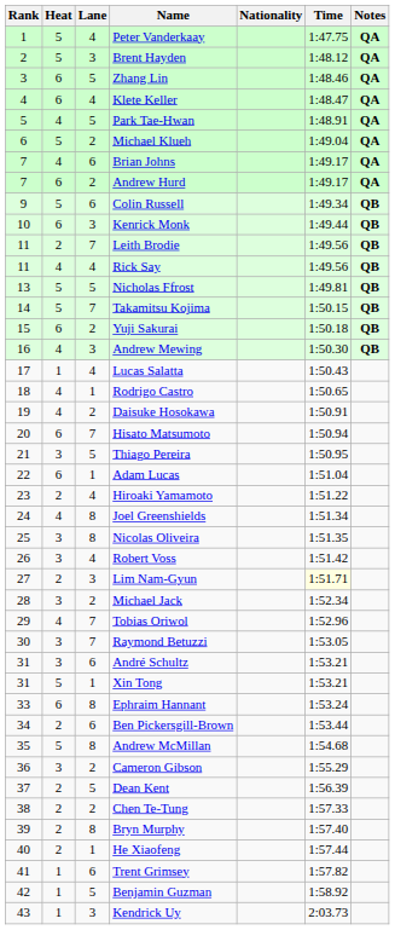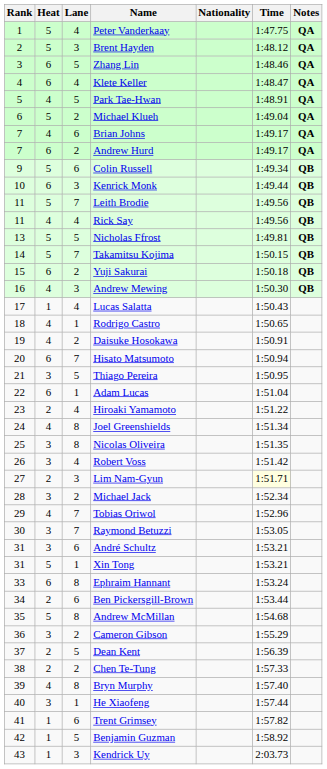 <table class="wikitable sortable" style="text-align:center">
 <tr>
 <th>Rank</th>
 <th>Heat</th>
 <th>Lane</th>
 <th>Name</th>
 <th>Nationality</th>
 <th>Time</th>
 <th>Notes</th>
 </tr>
 <tr bgcolor=ccffcc>
 <td>1</td>
 <td>5</td>
 <td>4</td>
 <td align=left><a href='#'>Peter Vanderkaay</a></td>
 <td align=left></td>
 <td>1:47.75</td>
 <td><strong>QA</strong></td>
 </tr>
 <tr bgcolor=ccffcc>
 <td>2</td>
 <td>5</td>
 <td>3</td>
 <td align=left><a href='#'>Brent Hayden</a></td>
 <td align=left></td>
 <td>1:48.12</td>
 <td><strong>QA</strong></td>
 </tr>
 <tr bgcolor=ccffcc>
 <td>3</td>
 <td>6</td>
 <td>5</td>
 <td align=left><a href='#'>Zhang Lin</a></td>
 <td align=left></td>
 <td>1:48.46</td>
 <td><strong>QA</strong></td>
 </tr>
 <tr bgcolor=ccffcc>
 <td>4</td>
 <td>6</td>
 <td>4</td>
 <td align=left><a href='#'>Klete Keller</a></td>
 <td align=left></td>
 <td>1:48.47</td>
 <td><strong>QA</strong></td>
 </tr>
 <tr bgcolor=ccffcc>
 <td>5</td>
 <td>4</td>
 <td>5</td>
 <td align=left><a href='#'>Park Tae-Hwan</a></td>
 <td align=left></td>
 <td>1:48.91</td>
 <td><strong>QA</strong></td>
 </tr>
 <tr bgcolor=ccffcc>
 <td>6</td>
 <td>5</td>
 <td>2</td>
 <td align=left><a href='#'>Michael Klueh</a></td>
 <td align=left></td>
 <td>1:49.04</td>
 <td><strong>QA</strong></td>
 </tr>
 <tr bgcolor=ccffcc>
 <td>7</td>
 <td>4</td>
 <td>6</td>
 <td align=left><a href='#'>Brian Johns</a></td>
 <td align=left></td>
 <td>1:49.17</td>
 <td><strong>QA</strong></td>
 </tr>
 <tr bgcolor=ccffcc>
 <td>7</td>
 <td>6</td>
 <td>2</td>
 <td align=left><a href='#'>Andrew Hurd</a></td>
 <td align=left></td>
 <td>1:49.17</td>
 <td><strong>QA</strong></td>
 </tr>
 <tr bgcolor=ddffdd>
 <td>9</td>
 <td>5</td>
 <td>6</td>
 <td align=left><a href='#'>Colin Russell</a></td>
 <td align=left></td>
 <td>1:49.34</td>
 <td><strong>QB</strong></td>
 </tr>
 <tr bgcolor=ddffdd>
 <td>10</td>
 <td>6</td>
 <td>3</td>
 <td align=left><a href='#'>Kenrick Monk</a></td>
 <td align=left></td>
 <td>1:49.44</td>
 <td><strong>QB</strong></td>
 </tr>
 <tr bgcolor=ddffdd>
 <td>11</td>
-<td>2</td>
+<td>5</td>
 <td>7</td>
 <td align=left><a href='#'>Leith Brodie</a></td>
 <td align=left></td>
 <td>1:49.56</td>
 <td><strong>QB</strong></td>
 </tr>
 <tr bgcolor=ddffdd>
 <td>11</td>
 <td>4</td>
 <td>4</td>
 <td align=left><a href='#'>Rick Say</a></td>
 <td align=left></td>
 <td>1:49.56</td>
 <td><strong>QB</strong></td>
 </tr>
 <tr bgcolor=ddffdd>
 <td>13</td>
 <td>5</td>
 <td>5</td>
 <td align=left><a href='#'>Nicholas Ffrost</a></td>
 <td align=left></td>
 <td>1:49.81</td>
 <td><strong>QB</strong></td>
 </tr>
 <tr bgcolor=ddffdd>
 <td>14</td>
 <td>5</td>
 <td>7</td>
 <td align=left><a href='#'>Takamitsu Kojima</a></td>
 <td align=left></td>
 <td>1:50.15</td>
 <td><strong>QB</strong></td>
 </tr>
 <tr bgcolor=ddffdd>
 <td>15</td>
 <td>6</td>
 <td>2</td>
 <td align=left><a href='#'>Yuji Sakurai</a></td>
 <td align=left></td>
 <td>1:50.18</td>
 <td><strong>QB</strong></td>
 </tr>
 <tr bgcolor=ddffdd>
 <td>16</td>
 <td>4</td>
 <td>3</td>
 <td align=left><a href='#'>Andrew Mewing</a></td>
 <td align=left></td>
 <td>1:50.30</td>
 <td><strong>QB</strong></td>
 </tr>
 <tr>
 <td>17</td>
 <td>1</td>
 <td>4</td>
 <td align=left><a href='#'>Lucas Salatta</a></td>
 <td align=left></td>
 <td>1:50.43</td>
 <td></td>
 </tr>
 <tr>
 <td>18</td>
 <td>4</td>
 <td>1</td>
 <td align=left><a href='#'>Rodrigo Castro</a></td>
 <td align=left></td>
 <td>1:50.65</td>
 <td></td>
 </tr>
 <tr>
 <td>19</td>
 <td>4</td>
 <td>2</td>
 <td align=left><a href='#'>Daisuke Hosokawa</a></td>
 <td align=left></td>
 <td>1:50.91</td>
 <td></td>
 </tr>
 <tr>
 <td>20</td>
 <td>6</td>
 <td>7</td>
 <td align=left><a href='#'>Hisato Matsumoto</a></td>
 <td align=left></td>
 <td>1:50.94</td>
 <td></td>
 </tr>
 <tr>
 <td>21</td>
 <td>3</td>
 <td>5</td>
 <td align=left><a href='#'>Thiago Pereira</a></td>
 <td align=left></td>
 <td>1:50.95</td>
 <td></td>
 </tr>
 <tr>
 <td>22</td>
 <td>6</td>
 <td>1</td>
 <td align=left><a href='#'>Adam Lucas</a></td>
 <td align=left></td>
 <td>1:51.04</td>
 <td></td>
 </tr>
 <tr>
 <td>23</td>
 <td>2</td>
 <td>4</td>
 <td align=left><a href='#'>Hiroaki Yamamoto</a></td>
 <td align=left></td>
 <td>1:51.22</td>
 <td></td>
 </tr>
 <tr>
 <td>24</td>
 <td>4</td>
 <td>8</td>
 <td align=left><a href='#'>Joel Greenshields</a></td>
 <td align=left></td>
 <td>1:51.34</td>
 <td></td>
 </tr>
 <tr>
 <td>25</td>
 <td>3</td>
 <td>8</td>
 <td align=left><a href='#'>Nicolas Oliveira</a></td>
 <td align=left></td>
 <td>1:51.35</td>
 <td></td>
 </tr>
 <tr>
 <td>26</td>
 <td>3</td>
 <td>4</td>
 <td align=left><a href='#'>Robert Voss</a></td>
 <td align=left></td>
 <td>1:51.42</td>
 <td></td>
 </tr>
 <tr>
 <td>27</td>
 <td>2</td>
 <td>3</td>
 <td align=left><a href='#'>Lim Nam-Gyun</a></td>
 <td align=left></td>
 <td style="background: lightyellow;">1:51.71</td>
 <td></td>
 </tr>
 <tr>
 <td>28</td>
 <td>3</td>
 <td>2</td>
 <td align=left><a href='#'>Michael Jack</a></td>
 <td align=left></td>
 <td>1:52.34</td>
 <td></td>
 </tr>
 <tr>
 <td>29</td>
 <td>4</td>
 <td>7</td>
 <td align=left><a href='#'>Tobias Oriwol</a></td>
 <td align=left></td>
 <td>1:52.96</td>
 <td></td>
 </tr>
 <tr>
 <td>30</td>
 <td>3</td>
 <td>7</td>
 <td align=left><a href='#'>Raymond Betuzzi</a></td>
 <td align=left></td>
 <td>1:53.05</td>
 <td></td>
 </tr>
 <tr>
 <td>31</td>
 <td>3</td>
 <td>6</td>
 <td align=left><a href='#'>André Schultz</a></td>
 <td align=left></td>
 <td>1:53.21</td>
 <td></td>
 </tr>
 <tr>
 <td>31</td>
 <td>5</td>
 <td>1</td>
 <td align=left><a href='#'>Xin Tong</a></td>
 <td align=left></td>
 <td>1:53.21</td>
 <td></td>
 </tr>
 <tr>
 <td>33</td>
 <td>6</td>
 <td>8</td>
 <td align=left><a href='#'>Ephraim Hannant</a></td>
 <td align=left></td>
 <td>1:53.24</td>
 <td></td>
 </tr>
 <tr>
 <td>34</td>
 <td>2</td>
 <td>6</td>
 <td align=left><a href='#'>Ben Pickersgill-Brown</a></td>
 <td align=left></td>
 <td>1:53.44</td>
 <td></td>
 </tr>
 <tr>
 <td>35</td>
 <td>5</td>
 <td>8</td>
 <td align=left><a href='#'>Andrew McMillan</a></td>
 <td align=left></td>
 <td>1:54.68</td>
 <td></td>
 </tr>
 <tr>
 <td>36</td>
 <td>3</td>
 <td>2</td>
 <td align=left><a href='#'>Cameron Gibson</a></td>
 <td align=left></td>
 <td>1:55.29</td>
 <td></td>
 </tr>
 <tr>
 <td>37</td>
 <td>2</td>
 <td>5</td>
 <td align=left><a href='#'>Dean Kent</a></td>
 <td align=left></td>
 <td>1:56.39</td>
 <td></td>
 </tr>
 <tr>
 <td>38</td>
 <td>2</td>
 <td>2</td>
 <td align=left><a href='#'>Chen Te-Tung</a></td>
 <td align=left></td>
 <td>1:57.33</td>
 <td></td>
 </tr>
 <tr>
 <td>39</td>
-<td>2</td>
+<td>4</td>
 <td>8</td>
 <td align=left><a href='#'>Bryn Murphy</a></td>
 <td align=left></td>
 <td>1:57.40</td>
 <td></td>
 </tr>
 <tr>
 <td>40</td>
-<td>2</td>
+<td>3</td>
 <td>1</td>
 <td align=left><a href='#'>He Xiaofeng</a></td>
 <td align=left></td>
 <td>1:57.44</td>
 <td></td>
 </tr>
 <tr>
 <td>41</td>
 <td>1</td>
 <td>6</td>
 <td align=left><a href='#'>Trent Grimsey</a></td>
 <td align=left></td>
 <td>1:57.82</td>
 <td></td>
 </tr>
 <tr>
 <td>42</td>
 <td>1</td>
 <td>5</td>
 <td align=left><a href='#'>Benjamin Guzman</a></td>
 <td align=left></td>
 <td>1:58.92</td>
 <td></td>
 </tr>
 <tr>
 <td>43</td>
 <td>1</td>
 <td>3</td>
 <td align=left><a href='#'>Kendrick Uy</a></td>
 <td align=left></td>
 <td>2:03.73</td>
 <td></td>
 </tr>
 </table>
